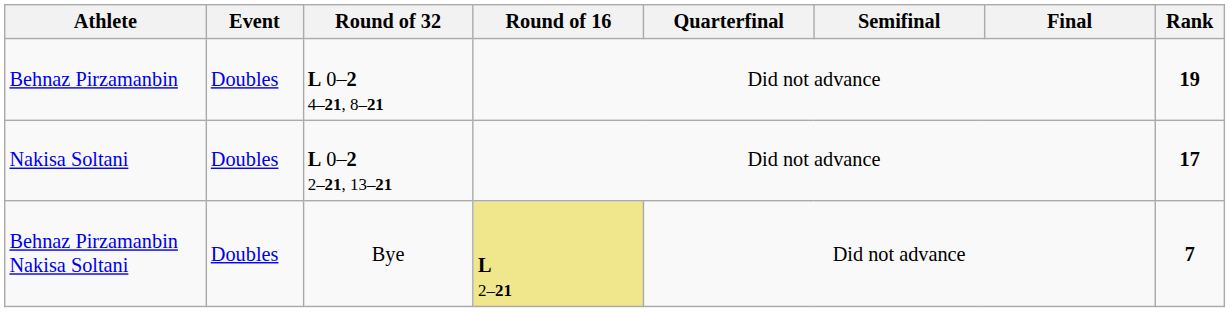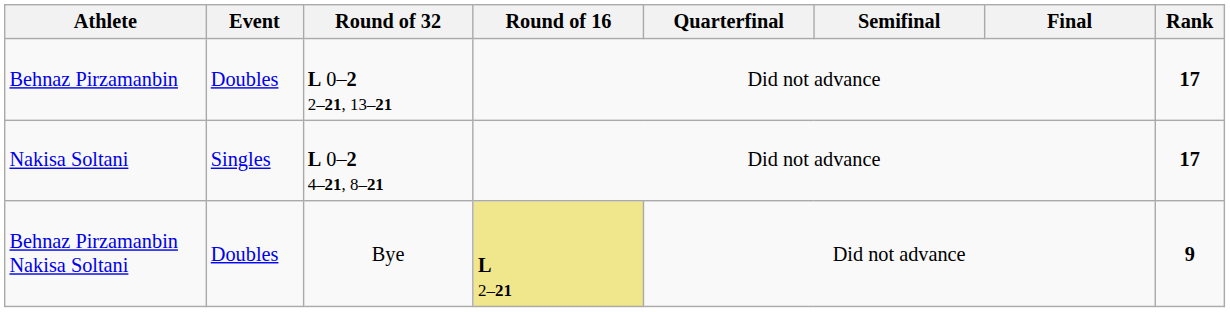 <table class="wikitable" width="98%" style="text-align:left; font-size:90%">
 <tr>
 <th width="13%">Athlete</th>
 <th width="6%">Event</th>
 <th width="11%">Round of 32</th>
 <th width="11%">Round of 16</th>
 <th width="11%">Quarterfinal</th>
 <th width="11%">Semifinal</th>
 <th width="11%">Final</th>
 <th width="4%">Rank</th>
 </tr>
 <tr>
 <td><a href='#'>Behnaz Pirzamanbin</a></td>
 <td><a href='#'>Doubles</a></td>
-<td><br><strong>L</strong> 0–<strong>2</strong><br><small>4–<strong>21</strong>, 8–<strong>21</strong></small></td>
+<td><br><strong>L</strong> 0–<strong>2</strong><br><small>2–<strong>21</strong>, 13–<strong>21</strong></small></td>
 <td colspan=4 align=center>Did not advance</td>
-<td align="center"><strong>19</strong></td>
+<td align="center"><strong>17</strong></td>
 </tr>
 <tr>
 <td><a href='#'>Nakisa Soltani</a></td>
-<td><a href='#'>Doubles</a></td>
-<td><br><strong>L</strong> 0–<strong>2</strong><br><small>2–<strong>21</strong>, 13–<strong>21</strong></small></td>
+<td><a href='#'>Singles</a></td>
+<td><br><strong>L</strong> 0–<strong>2</strong><br><small>4–<strong>21</strong>, 8–<strong>21</strong></small></td>
 <td colspan=4 align=center>Did not advance</td>
 <td align="center"><strong>17</strong></td>
 </tr>
 <tr>
 <td><a href='#'>Behnaz Pirzamanbin</a><br><a href='#'>Nakisa Soltani</a></td>
 <td><a href='#'>Doubles</a></td>
 <td align=center>Bye</td>
 <td style="background: khaki;"><br><br><strong>L</strong> <br><small>2–<strong>21</strong></small></td>
 <td colspan=3 align=center>Did not advance</td>
-<td align="center"><strong>7</strong></td>
+<td align="center"><strong>9</strong></td>
 </tr>
 </table>
